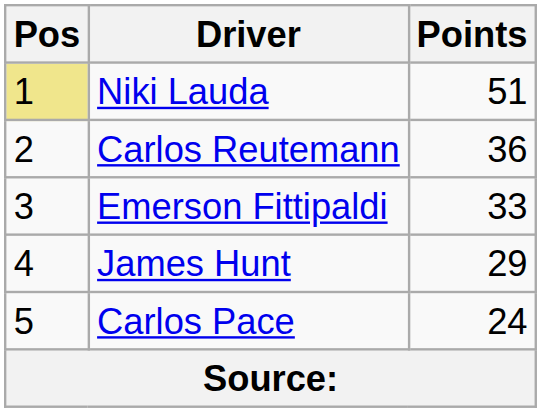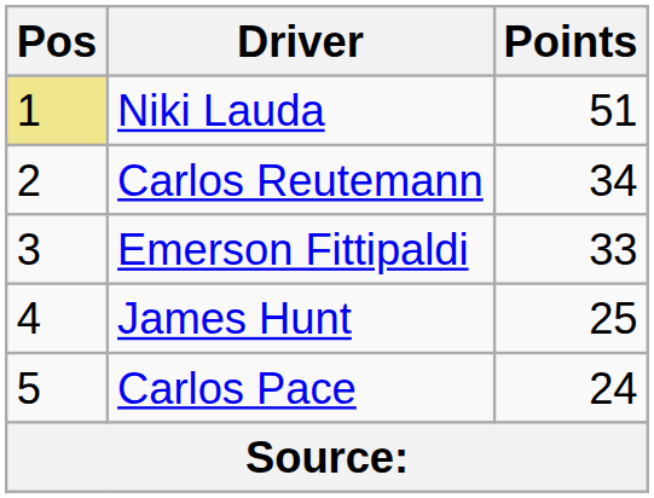 <table class="wikitable" style="font-size: 95%;">
 <tr>
 <th>Pos</th>
 <th>Driver</th>
 <th>Points</th>
 </tr>
 <tr>
 <td style="background: khaki;">1</td>
 <td> <a href='#'>Niki Lauda</a></td>
 <td align="right">51</td>
 </tr>
 <tr>
 <td>2</td>
 <td> <a href='#'>Carlos Reutemann</a></td>
-<td align="right">36</td>
+<td align="right">34</td>
 </tr>
 <tr>
 <td>3</td>
 <td> <a href='#'>Emerson Fittipaldi</a></td>
 <td align="right">33</td>
 </tr>
 <tr>
 <td>4</td>
 <td> <a href='#'>James Hunt</a></td>
-<td align="right">29</td>
+<td align="right">25</td>
 </tr>
 <tr>
 <td>5</td>
 <td> <a href='#'>Carlos Pace</a></td>
 <td align="right">24</td>
 </tr>
 <tr>
 <th colspan=4>Source: </th>
 </tr>
 </table>
